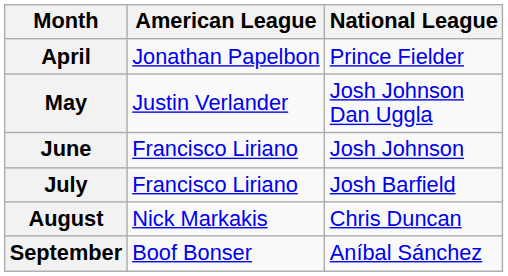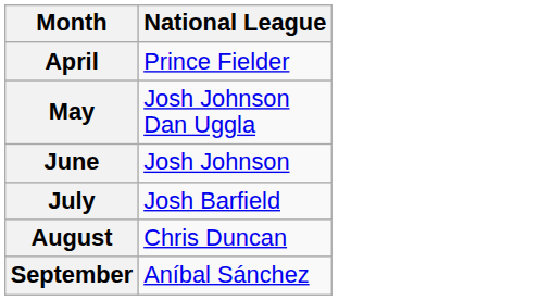 <table class="wikitable">
 <tr>
 <th>Month</th>
-<th>American League</th>
 <th>National League</th>
 </tr>
 <tr>
 <th>April</th>
-<td><a href='#'>Jonathan Papelbon</a></td>
 <td><a href='#'>Prince Fielder</a></td>
 </tr>
 <tr>
 <th>May</th>
-<td><a href='#'>Justin Verlander</a></td>
 <td><a href='#'>Josh Johnson</a><br><a href='#'>Dan Uggla</a></td>
 </tr>
 <tr>
 <th>June</th>
-<td><a href='#'>Francisco Liriano</a></td>
 <td><a href='#'>Josh Johnson</a></td>
 </tr>
 <tr>
 <th>July</th>
-<td><a href='#'>Francisco Liriano</a></td>
 <td><a href='#'>Josh Barfield</a></td>
 </tr>
 <tr>
 <th>August</th>
-<td><a href='#'>Nick Markakis</a></td>
 <td><a href='#'>Chris Duncan</a></td>
 </tr>
 <tr>
 <th>September</th>
-<td><a href='#'>Boof Bonser</a></td>
 <td><a href='#'>Aníbal Sánchez</a></td>
 </tr>
 </table>
